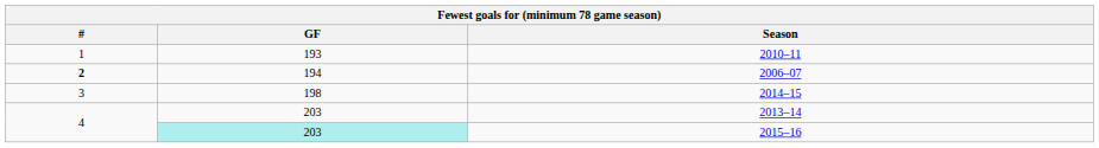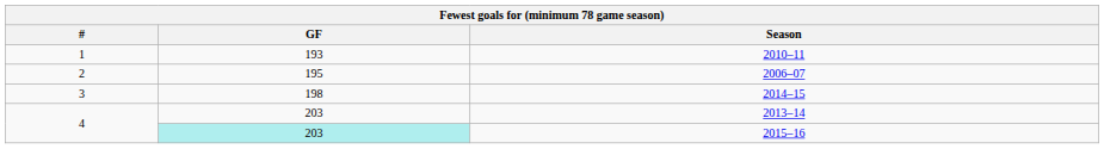 <table class="wikitable" style="text-align: center; font-size: 95%" width="70%">
 <tr>
 <th colspan="3">Fewest goals for (minimum 78 game season)</th>
 </tr>
 <tr>
 <th>#</th>
 <th>GF</th>
 <th>Season</th>
 </tr>
 <tr>
 <td>1</td>
 <td>193</td>
 <td><a href='#'>2010–11</a></td>
 </tr>
 <tr>
-<td><strong>2</strong></td>
-<td>194</td>
+<td>2</td>
+<td>195</td>
 <td><a href='#'>2006–07</a></td>
 </tr>
 <tr>
 <td>3</td>
 <td>198</td>
 <td><a href='#'>2014–15</a></td>
 </tr>
 <tr>
 <td rowspan="2">4</td>
 <td>203</td>
 <td><a href='#'>2013–14</a></td>
 </tr>
 <tr>
 <td style="background: paleturquoise;">203</td>
 <td><a href='#'>2015–16</a></td>
 </tr>
 </table>
